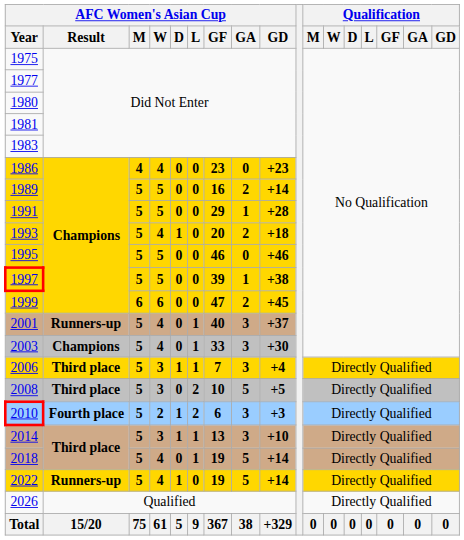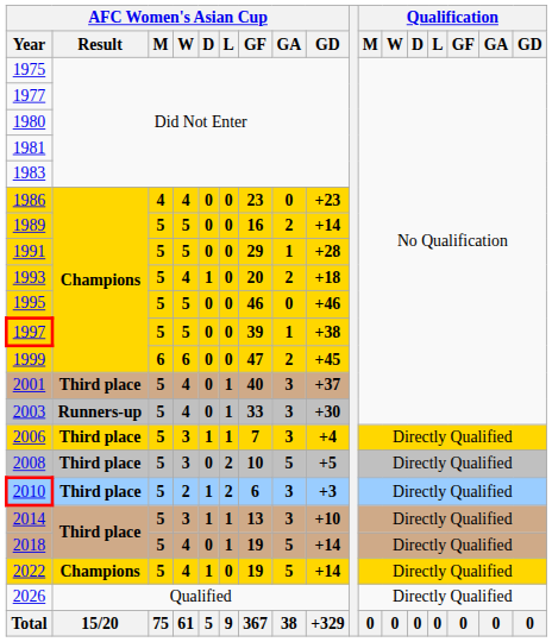 <table class="wikitable" style="text-align: center; width:85%;">
 <tr>
 <th colspan=9><a href='#'>AFC Women's Asian Cup</a></th>
 <th width=1 rowspan=24></th>
 <th colspan=7><a href='#'>Qualification</a></th>
 </tr>
 <tr>
 <th>Year</th>
 <th>Result</th>
 <th>M</th>
 <th>W</th>
 <th>D</th>
 <th>L</th>
 <th>GF</th>
 <th>GA</th>
 <th>GD</th>
 <th>M</th>
 <th>W</th>
 <th>D</th>
 <th>L</th>
 <th>GF</th>
 <th>GA</th>
 <th>GD</th>
 </tr>
 <tr>
 <td> <a href='#'>1975</a></td>
 <td colspan=8 rowspan=5>Did Not Enter</td>
 <td colspan=7 rowspan=14>No Qualification</td>
 </tr>
 <tr>
 <td> <a href='#'>1977</a></td>
 </tr>
 <tr>
 <td> <a href='#'>1980</a></td>
 </tr>
 <tr>
 <td> <a href='#'>1981</a></td>
 </tr>
 <tr>
 <td> <a href='#'>1983</a></td>
 </tr>
 <tr style="background:gold;">
 <td> <a href='#'>1986</a></td>
 <td rowspan=7><strong>Champions</strong></td>
 <td><strong>4</strong></td>
 <td><strong>4</strong></td>
 <td><strong>0</strong></td>
 <td><strong>0</strong></td>
 <td><strong>23</strong></td>
 <td><strong>0</strong></td>
 <td><strong>+23</strong></td>
 </tr>
 <tr style="background:gold;">
 <td> <a href='#'>1989</a></td>
 <td><strong>5</strong></td>
 <td><strong>5</strong></td>
 <td><strong>0</strong></td>
 <td><strong>0</strong></td>
 <td><strong>16</strong></td>
 <td><strong>2</strong></td>
 <td><strong>+14</strong></td>
 </tr>
 <tr style="background:gold;">
 <td> <a href='#'>1991</a></td>
 <td><strong>5</strong></td>
 <td><strong>5</strong></td>
 <td><strong>0</strong></td>
 <td><strong>0</strong></td>
 <td><strong>29</strong></td>
 <td><strong>1</strong></td>
 <td><strong>+28</strong></td>
 </tr>
 <tr style="background:gold;">
 <td> <a href='#'>1993</a></td>
 <td><strong>5</strong></td>
 <td><strong>4</strong></td>
 <td><strong>1</strong></td>
 <td><strong>0</strong></td>
 <td><strong>20</strong></td>
 <td><strong>2</strong></td>
 <td><strong>+18</strong></td>
 </tr>
 <tr style="background:gold;">
 <td> <a href='#'>1995</a></td>
 <td><strong>5</strong></td>
 <td><strong>5</strong></td>
 <td><strong>0</strong></td>
 <td><strong>0</strong></td>
 <td><strong>46</strong></td>
 <td><strong>0</strong></td>
 <td><strong>+46</strong></td>
 </tr>
 <tr style="background:gold;">
 <td style="border: 3px solid red"> <a href='#'>1997</a></td>
 <td><strong>5</strong></td>
 <td><strong>5</strong></td>
 <td><strong>0</strong></td>
 <td><strong>0</strong></td>
 <td><strong>39</strong></td>
 <td><strong>1</strong></td>
 <td><strong>+38</strong></td>
 </tr>
 <tr style="background:gold;">
 <td> <a href='#'>1999</a></td>
 <td><strong>6</strong></td>
 <td><strong>6</strong></td>
 <td><strong>0</strong></td>
 <td><strong>0</strong></td>
 <td><strong>47</strong></td>
 <td><strong>2</strong></td>
 <td><strong>+45</strong></td>
 </tr>
 <tr style="background:#cfaa88;">
 <td> <a href='#'>2001</a></td>
-<td><strong>Runners-up</strong></td>
+<td><strong>Third place</strong></td>
 <td><strong>5</strong></td>
 <td><strong>4</strong></td>
 <td><strong>0</strong></td>
 <td><strong>1</strong></td>
 <td><strong>40</strong></td>
 <td><strong>3</strong></td>
 <td><strong>+37</strong></td>
 </tr>
 <tr style="background:silver;">
 <td> <a href='#'>2003</a></td>
-<td><strong>Champions</strong></td>
+<td><strong>Runners-up</strong></td>
 <td><strong>5</strong></td>
 <td><strong>4</strong></td>
 <td><strong>0</strong></td>
 <td><strong>1</strong></td>
 <td><strong>33</strong></td>
 <td><strong>3</strong></td>
 <td><strong>+30</strong></td>
 </tr>
 <tr style="background:gold;">
 <td> <a href='#'>2006</a></td>
 <td><strong>Third place</strong></td>
 <td><strong>5</strong></td>
 <td><strong>3</strong></td>
 <td><strong>1</strong></td>
 <td><strong>1</strong></td>
 <td><strong>7</strong></td>
 <td><strong>3</strong></td>
 <td><strong>+4</strong></td>
 <td colspan=7>Directly Qualified</td>
 </tr>
 <tr style="background:silver;">
 <td> <a href='#'>2008</a></td>
 <td><strong>Third place</strong></td>
 <td><strong>5</strong></td>
 <td><strong>3</strong></td>
 <td><strong>0</strong></td>
 <td><strong>2</strong></td>
 <td><strong>10</strong></td>
 <td><strong>5</strong></td>
 <td><strong>+5</strong></td>
 <td colspan=7>Directly Qualified</td>
 </tr>
 <tr style="background:#9acdff;">
 <td style="border: 3px solid red"> <a href='#'>2010</a></td>
-<td><strong>Fourth place</strong></td>
+<td><strong>Third place</strong></td>
 <td><strong>5</strong></td>
 <td><strong>2</strong></td>
 <td><strong>1</strong></td>
 <td><strong>2</strong></td>
 <td><strong>6</strong></td>
 <td><strong>3</strong></td>
 <td><strong>+3</strong></td>
 <td colspan=7>Directly Qualified</td>
 </tr>
 <tr style="background:#cfaa88;">
 <td> <a href='#'>2014</a></td>
 <td rowspan=2><strong>Third place</strong></td>
 <td><strong>5</strong></td>
 <td><strong>3</strong></td>
 <td><strong>1</strong></td>
 <td><strong>1</strong></td>
 <td><strong>13</strong></td>
 <td><strong>3</strong></td>
 <td><strong>+10</strong></td>
 <td colspan=7>Directly Qualified</td>
 </tr>
 <tr style="background:#cfaa88;">
 <td> <a href='#'>2018</a></td>
 <td><strong>5</strong></td>
 <td><strong>4</strong></td>
 <td><strong>0</strong></td>
 <td><strong>1</strong></td>
 <td><strong>19</strong></td>
 <td><strong>5</strong></td>
 <td><strong>+14</strong></td>
 <td colspan=7>Directly Qualified</td>
 </tr>
 <tr style="background:gold;">
 <td> <a href='#'>2022</a></td>
-<td><strong>Runners-up</strong></td>
+<td><strong>Champions</strong></td>
 <td><strong>5</strong></td>
 <td><strong>4</strong></td>
 <td><strong>1</strong></td>
 <td><strong>0</strong></td>
 <td><strong>19</strong></td>
 <td><strong>5</strong></td>
 <td><strong>+14</strong></td>
 <td colspan=7>Directly Qualified</td>
 </tr>
 <tr>
 <td> <a href='#'>2026</a></td>
 <td colspan=8>Qualified</td>
 <td colspan=7>Directly Qualified</td>
 </tr>
 <tr>
 <th>Total</th>
 <th>15/20</th>
 <th>75</th>
 <th>61</th>
 <th>5</th>
 <th>9</th>
 <th>367</th>
 <th>38</th>
 <th>+329</th>
 <th>0</th>
 <th>0</th>
 <th>0</th>
 <th>0</th>
 <th>0</th>
 <th>0</th>
 <th>0</th>
 </tr>
 </table>
